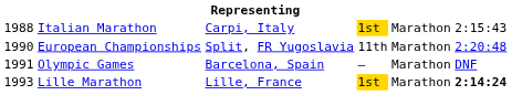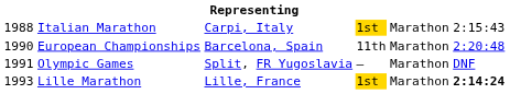 <table>
 <tr>
 <th colspan="6">Representing </th>
 </tr>
 <tr>
 <td>1988</td>
 <td><a href='#'>Italian Marathon</a></td>
 <td><a href='#'>Carpi, Italy</a></td>
 <td bgcolor="gold">1st</td>
 <td>Marathon</td>
 <td>2:15:43</td>
 </tr>
 <tr>
 <td>1990</td>
 <td><a href='#'>European Championships</a></td>
-<td><a href='#'>Split</a>, <a href='#'>FR Yugoslavia</a></td>
+<td><a href='#'>Barcelona, Spain</a></td>
 <td>11th</td>
 <td>Marathon</td>
 <td><a href='#'>2:20:48</a></td>
 </tr>
 <tr>
 <td>1991</td>
 <td><a href='#'>Olympic Games</a></td>
-<td><a href='#'>Barcelona, Spain</a></td>
+<td><a href='#'>Split</a>, <a href='#'>FR Yugoslavia</a></td>
 <td>—</td>
 <td>Marathon</td>
 <td><a href='#'>DNF</a></td>
 </tr>
 <tr>
 <td>1993</td>
 <td><a href='#'>Lille Marathon</a></td>
 <td><a href='#'>Lille, France</a></td>
 <td bgcolor="gold">1st</td>
 <td>Marathon</td>
 <td><strong>2:14:24</strong></td>
 </tr>
 </table>
